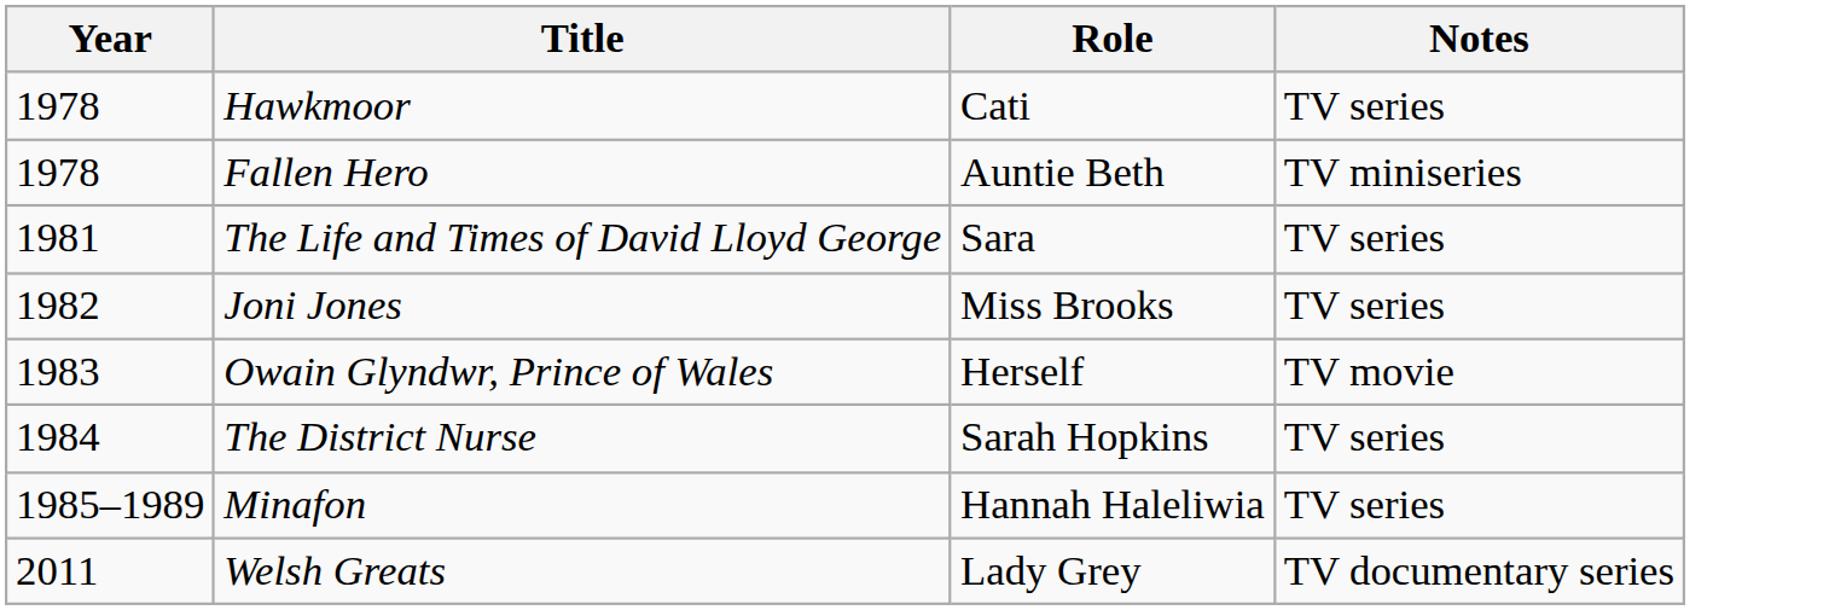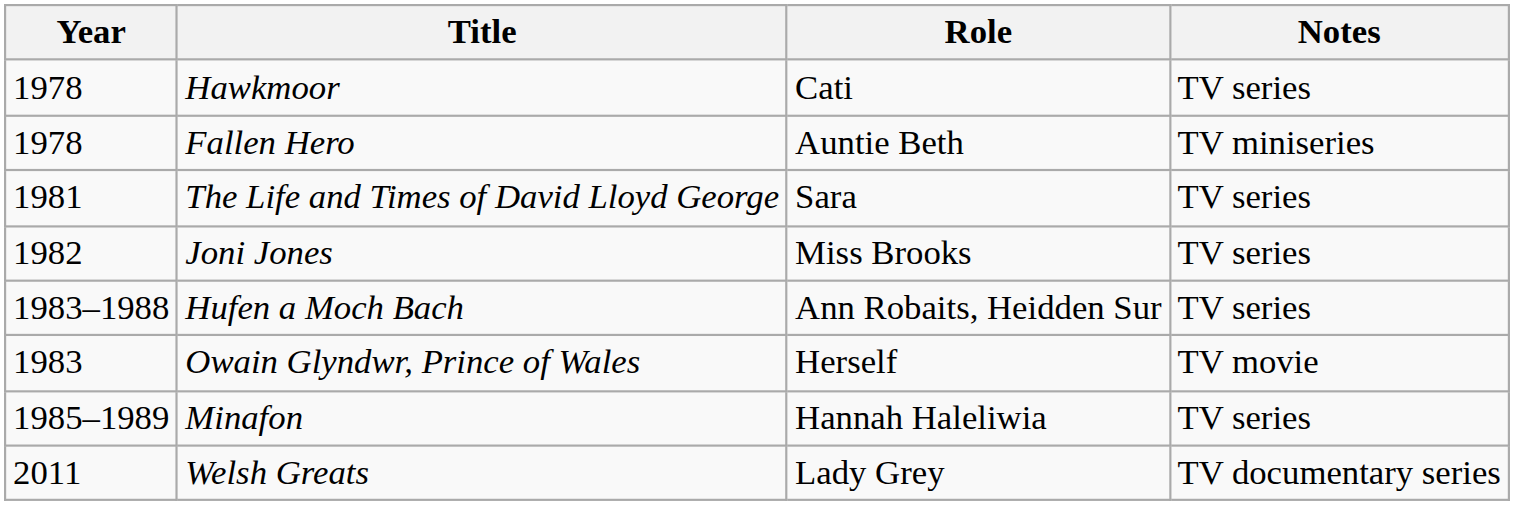 <table class="wikitable">
 <tr>
 <th>Year</th>
 <th>Title</th>
 <th>Role</th>
 <th>Notes</th>
 </tr>
 <tr>
 <td>1978</td>
 <td><em>Hawkmoor</em></td>
 <td>Cati</td>
 <td>TV series</td>
 </tr>
 <tr>
 <td>1978</td>
 <td><em>Fallen Hero</em></td>
 <td>Auntie Beth</td>
 <td>TV miniseries</td>
 </tr>
 <tr>
 <td>1981</td>
 <td><em>The Life and Times of David Lloyd George</em></td>
 <td>Sara</td>
 <td>TV series</td>
 </tr>
 <tr>
 <td>1982</td>
 <td><em>Joni Jones</em></td>
 <td>Miss Brooks</td>
 <td>TV series</td>
 </tr>
 <tr>
+<td>1983–1988</td>
+<td><em>Hufen a Moch Bach</em></td>
+<td>Ann Robaits, Heidden Sur</td>
+<td>TV series</td>
+</tr>
+<tr>
 <td>1983</td>
 <td><em>Owain Glyndwr, Prince of Wales</em></td>
 <td>Herself</td>
 <td>TV movie</td>
-</tr>
-<tr>
-<td>1984</td>
-<td><em>The District Nurse</em></td>
-<td>Sarah Hopkins</td>
-<td>TV series</td>
 </tr>
 <tr>
 <td>1985–1989</td>
 <td><em>Minafon</em></td>
 <td>Hannah Haleliwia</td>
 <td>TV series</td>
 </tr>
 <tr>
 <td>2011</td>
 <td><em>Welsh Greats</em></td>
 <td>Lady Grey</td>
 <td>TV documentary series</td>
 </tr>
 </table>
